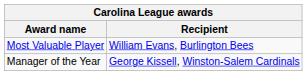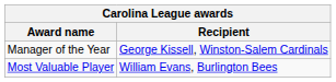 <table class="wikitable">
 <tr>
 <th colspan="2">Carolina League awards</th>
 </tr>
 <tr>
 <th>Award name</th>
 <th>Recipient</th>
 </tr>
 <tr>
+<td>Manager of the Year</td>
+<td><a href='#'>George Kissell</a>, <a href='#'>Winston-Salem Cardinals</a></td>
+</tr>
+<tr>
 <td><a href='#'>Most Valuable Player</a></td>
 <td><a href='#'>William Evans</a>, <a href='#'>Burlington Bees</a></td>
 </tr>
-<tr>
-<td>Manager of the Year</td>
-<td><a href='#'>George Kissell</a>, <a href='#'>Winston-Salem Cardinals</a></td>
-</tr>
 </table>
